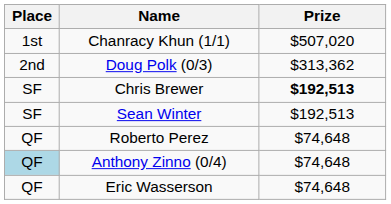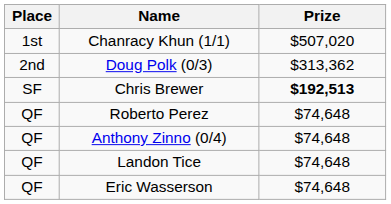 <table class="wikitable">
 <tr>
 <th width="50">Place</th>
 <th width="200">Name</th>
 <th width="125">Prize</th>
 </tr>
 <tr>
 <td align = "center">1st</td>
 <td align = "center"> Chanracy Khun (1/1)</td>
 <td align = "center">$507,020</td>
 </tr>
 <tr>
 <td align = "center">2nd</td>
 <td align = "center"> <a href='#'>Doug Polk</a> (0/3)</td>
 <td align = "center">$313,362</td>
 </tr>
 <tr>
 <td align = "center">SF</td>
 <td align = "center"> Chris Brewer</td>
 <td align = "center"><strong>$192,513</strong></td>
 </tr>
 <tr>
-<td align = "center">SF</td>
-<td align = "center"> <a href='#'>Sean Winter</a></td>
-<td align = "center">$192,513</td>
-</tr>
-<tr>
 <td align = "center">QF</td>
 <td align = "center"> Roberto Perez</td>
 <td align = "center">$74,648</td>
 </tr>
 <tr>
-<td align = "center" style="background: lightblue;">QF</td>
+<td align = "center">QF</td>
 <td align = "center"> <a href='#'>Anthony Zinno</a> (0/4)</td>
+<td align = "center">$74,648</td>
+</tr>
+<tr>
+<td align = "center">QF</td>
+<td align = "center"> Landon Tice</td>
 <td align = "center">$74,648</td>
 </tr>
 <tr>
 <td align = "center">QF</td>
 <td align = "center"> Eric Wasserson</td>
 <td align = "center">$74,648</td>
 </tr>
 </table>
